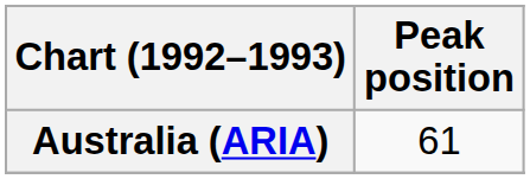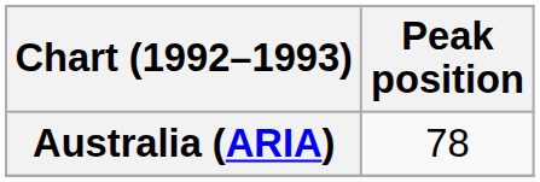 <table class="wikitable sortable plainrowheaders" style="text-align:center">
 <tr>
 <th>Chart (1992–1993)</th>
 <th>Peak<br>position</th>
 </tr>
 <tr>
 <th scope="row">Australia (<a href='#'>ARIA</a>)</th>
-<td>61</td>
+<td>78</td>
 </tr>
 <tr>
 </tr>
 <tr>
 </tr>
 </table>
